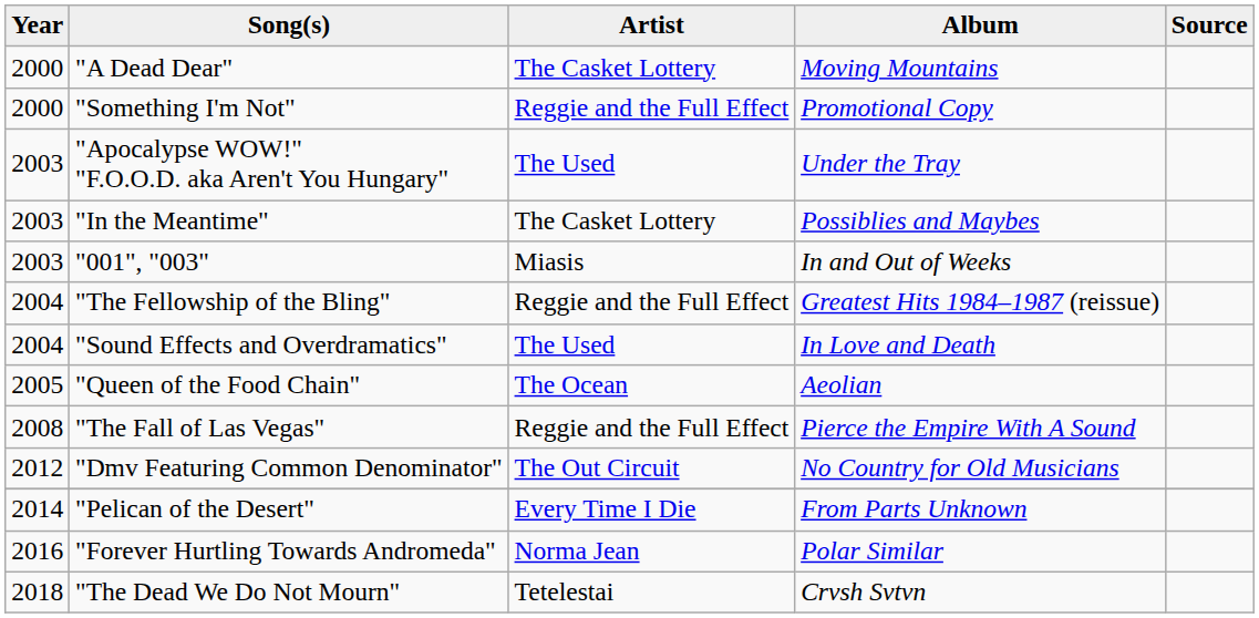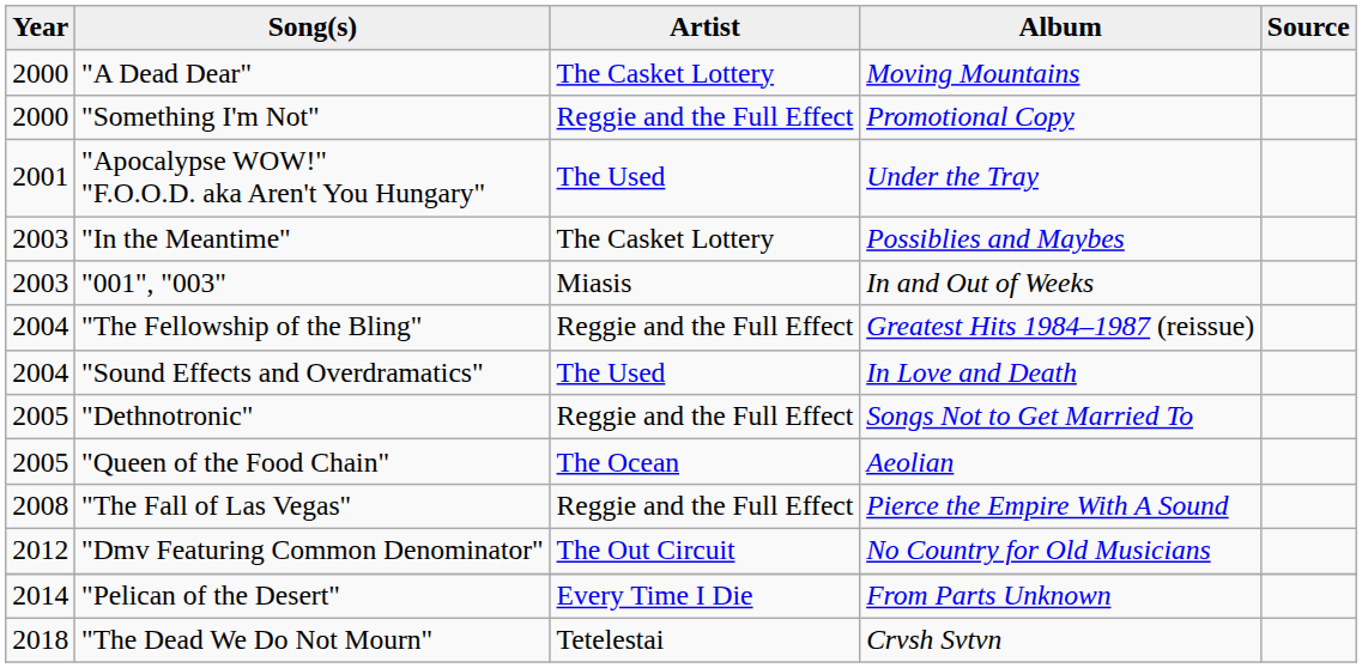 <table class="wikitable sortable">
 <tr>
 <th style="background:#efefef;">Year</th>
 <th style="background:#efefef;">Song(s)</th>
 <th style="background:#efefef;">Artist</th>
 <th style="background:#efefef;">Album</th>
 <th style="background:#efefef;">Source</th>
 </tr>
 <tr>
 <td>2000</td>
 <td>"A Dead Dear"</td>
 <td><a href='#'>The Casket Lottery</a></td>
 <td><em><a href='#'>Moving Mountains</a></em></td>
 <td></td>
 </tr>
 <tr>
 <td>2000</td>
 <td>"Something I'm Not"</td>
 <td><a href='#'>Reggie and the Full Effect</a></td>
 <td><em><a href='#'>Promotional Copy</a></em></td>
 <td></td>
 </tr>
 <tr>
-<td>2003</td>
+<td>2001</td>
 <td>"Apocalypse WOW!"<br>"F.O.O.D. aka Aren't You Hungary"</td>
 <td><a href='#'>The Used</a></td>
 <td><em><a href='#'>Under the Tray</a></em></td>
 <td></td>
 </tr>
 <tr>
 <td>2003</td>
 <td>"In the Meantime"</td>
 <td>The Casket Lottery</td>
 <td><em><a href='#'>Possiblies and Maybes</a></em></td>
 <td></td>
 </tr>
 <tr>
 <td>2003</td>
 <td>"001", "003"</td>
 <td>Miasis</td>
 <td><em>In and Out of Weeks</em></td>
 <td></td>
 </tr>
 <tr>
 <td>2004</td>
 <td>"The Fellowship of the Bling"</td>
 <td>Reggie and the Full Effect</td>
 <td><em><a href='#'>Greatest Hits 1984–1987</a></em> (reissue)</td>
 <td></td>
 </tr>
 <tr>
 <td>2004</td>
 <td>"Sound Effects and Overdramatics"</td>
 <td><a href='#'>The Used</a></td>
 <td><em><a href='#'>In Love and Death</a></em></td>
 <td></td>
 </tr>
 <tr>
 <td>2005</td>
+<td>"Dethnotronic"</td>
+<td>Reggie and the Full Effect</td>
+<td><em><a href='#'>Songs Not to Get Married To</a></em></td>
+<td></td>
+</tr>
+<tr>
+<td>2005</td>
 <td>"Queen of the Food Chain"</td>
 <td><a href='#'>The Ocean</a></td>
 <td><em><a href='#'>Aeolian</a></em></td>
 <td></td>
 </tr>
 <tr>
 <td>2008</td>
 <td>"The Fall of Las Vegas"</td>
 <td>Reggie and the Full Effect</td>
 <td><em><a href='#'>Pierce the Empire With A Sound</a></em></td>
 <td></td>
 </tr>
 <tr>
 <td>2012</td>
 <td>"Dmv Featuring Common Denominator"</td>
 <td><a href='#'>The Out Circuit</a></td>
 <td><em><a href='#'>No Country for Old Musicians</a></em></td>
 <td></td>
 </tr>
 <tr>
 </tr>
 <tr>
 <td>2014</td>
 <td>"Pelican of the Desert"</td>
 <td><a href='#'>Every Time I Die</a></td>
 <td><em><a href='#'>From Parts Unknown</a></em></td>
 <td></td>
 </tr>
 <tr>
-<td>2016</td>
-<td>"Forever Hurtling Towards Andromeda"</td>
-<td><a href='#'>Norma Jean</a></td>
-<td><em><a href='#'>Polar Similar</a></em></td>
-<td></td>
-</tr>
-<tr>
 <td>2018</td>
 <td>"The Dead We Do Not Mourn"</td>
 <td>Tetelestai</td>
 <td><em>Crvsh Svtvn</em></td>
 <td></td>
 </tr>
 </table>
